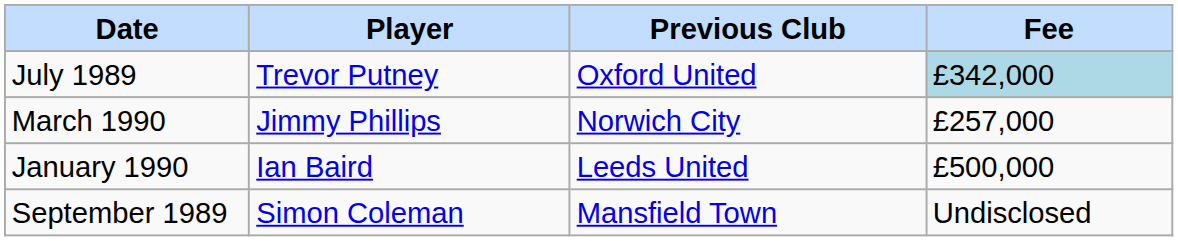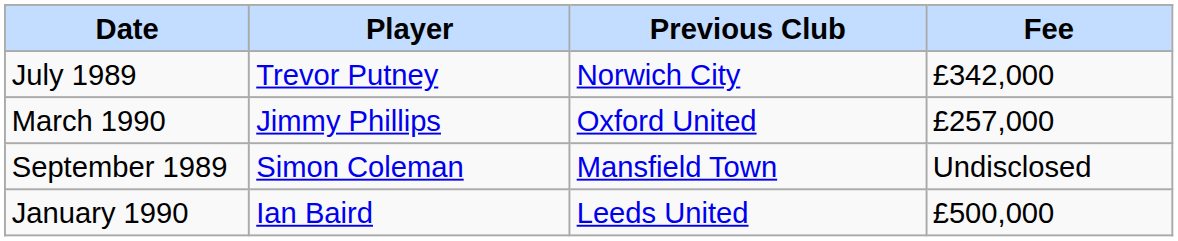 <table class="wikitable" style="text-align:left; font-size:95%;">
 <tr>
 <th style="background:#c2ddff; width:125px;">Date</th>
 <th style="background:#c2ddff; width:170px;">Player</th>
 <th style="background:#c2ddff; width:190px;">Previous Club</th>
 <th style="background:#c2ddff; width:125px;">Fee</th>
 </tr>
 <tr>
 <td>July 1989</td>
 <td> <a href='#'>Trevor Putney</a></td>
-<td><a href='#'>Oxford United</a></td>
-<td style="background: lightblue;">£342,000</td>
+<td><a href='#'>Norwich City</a></td>
+<td>£342,000</td>
 </tr>
 <tr>
 <td>March 1990</td>
 <td> <a href='#'>Jimmy Phillips</a></td>
-<td><a href='#'>Norwich City</a></td>
+<td><a href='#'>Oxford United</a></td>
 <td>£257,000</td>
+</tr>
+<tr>
+<td>September 1989</td>
+<td> <a href='#'>Simon Coleman</a></td>
+<td><a href='#'>Mansfield Town</a></td>
+<td>Undisclosed</td>
 </tr>
 <tr>
 <td>January 1990</td>
 <td> <a href='#'>Ian Baird</a></td>
 <td><a href='#'>Leeds United</a></td>
 <td>£500,000</td>
 </tr>
-<tr>
-<td>September 1989</td>
-<td> <a href='#'>Simon Coleman</a></td>
-<td><a href='#'>Mansfield Town</a></td>
-<td>Undisclosed</td>
-</tr>
 </table>
